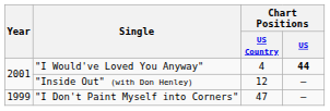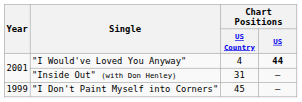 <table class="wikitable">
 <tr>
 <th rowspan="2">Year</th>
 <th rowspan="2">Single</th>
 <th colspan="2">Chart Positions</th>
 </tr>
 <tr>
 <th width="50"><small><a href='#'>US Country</a></small></th>
 <th width="50"><small><a href='#'>US</a></small></th>
 </tr>
 <tr>
 <td rowspan="2">2001</td>
 <td>"I Would've Loved You Anyway"</td>
 <td align="center">4</td>
 <td align="center"><strong>44</strong></td>
 </tr>
 <tr>
 <td>"Inside Out" <small>(with Don Henley)</small></td>
-<td align="center">12</td>
+<td align="center">31</td>
 <td align="center">—</td>
 </tr>
 <tr>
 <td>1999</td>
 <td>"I Don't Paint Myself into Corners"</td>
-<td align="center">47</td>
+<td align="center">45</td>
 <td align="center">—</td>
 </tr>
 </table>
